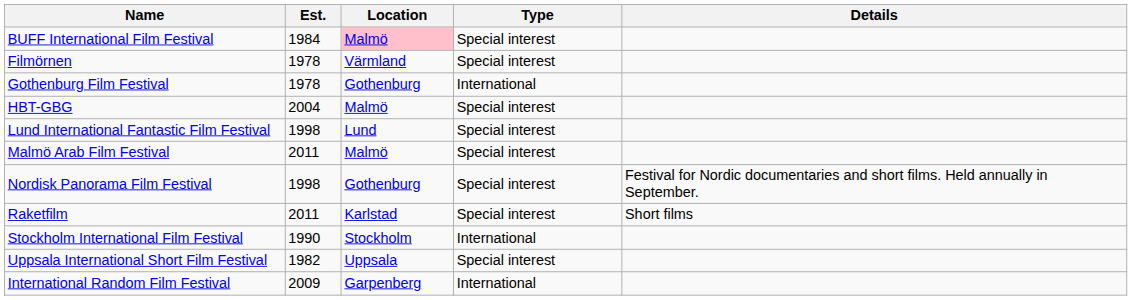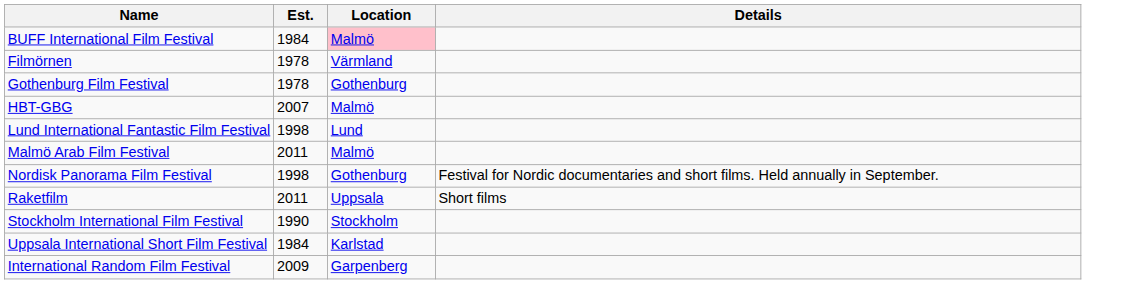 <table class="wikitable">
 <tr>
 <th width="25%">Name</th>
 <th width="5%">Est.</th>
 <th width="10%">Location</th>
-<th width="15%">Type</th>
 <th>Details</th>
 </tr>
 <tr>
 <td><a href='#'>BUFF International Film Festival</a></td>
 <td>1984</td>
 <td style="background: pink;"><a href='#'>Malmö</a></td>
-<td>Special interest</td>
 <td The International Children and Young People's Film Festival in Malmö takes its acronym from its Swedish name, Barn- och ungdomsfilmfestivalen></td>
 </tr>
 <tr>
 <td><a href='#'>Filmörnen</a></td>
 <td>1978</td>
 <td><a href='#'>Värmland</a></td>
-<td>Special interest</td>
 <td Festival for Swedish short films></td>
 </tr>
 <tr>
 <td><a href='#'>Gothenburg Film Festival</a></td>
 <td>1978</td>
 <td><a href='#'>Gothenburg</a></td>
-<td>International</td>
 <td></td>
 </tr>
 <tr>
 <td><a href='#'>HBT-GBG</a></td>
-<td>2004</td>
+<td>2007</td>
 <td><a href='#'>Malmö</a></td>
-<td>Special interest</td>
 <td Gay, lesbian, bisexual and transgender cultural festival.></td>
 </tr>
 <tr>
 <td><a href='#'>Lund International Fantastic Film Festival</a></td>
 <td>1998</td>
 <td><a href='#'>Lund</a></td>
-<td>Special interest</td>
 <td Annual festival of fantasy, horror and science fiction.></td>
 </tr>
 <tr>
 <td><a href='#'>Malmö Arab Film Festival</a></td>
 <td>2011</td>
 <td><a href='#'>Malmö</a></td>
-<td>Special interest</td>
 <td Europe's largest film festival on Arab Cinema and a platform for collaboration between the Nordic and Arab film industries></td>
 </tr>
 <tr>
 <td><a href='#'>Nordisk Panorama Film Festival</a></td>
 <td>1998</td>
 <td><a href='#'>Gothenburg</a></td>
-<td>Special interest</td>
 <td>Festival for Nordic documentaries and short films. Held annually in September.</td>
 </tr>
 <tr>
 <td><a href='#'>Raketfilm</a></td>
 <td>2011</td>
-<td><a href='#'>Karlstad</a></td>
-<td>Special interest</td>
+<td><a href='#'>Uppsala</a></td>
 <td>Short films</td>
 </tr>
 <tr>
 <td><a href='#'>Stockholm International Film Festival</a></td>
 <td>1990</td>
 <td><a href='#'>Stockholm</a></td>
-<td>International</td>
 <td Held annually in November.></td>
 </tr>
 <tr>
 <td><a href='#'>Uppsala International Short Film Festival</a></td>
-<td>1982</td>
-<td><a href='#'>Uppsala</a></td>
-<td>Special interest</td>
+<td>1984</td>
+<td><a href='#'>Karlstad</a></td>
 <td Held annually in late October.></td>
 </tr>
 <tr>
 <td><a href='#'>International Random Film Festival</a></td>
 <td>2009</td>
 <td><a href='#'>Garpenberg</a></td>
-<td>International</td>
 <td The festival is held annually in a randomly selected location. Selection process is random as well.></td>
 </tr>
 </table>
